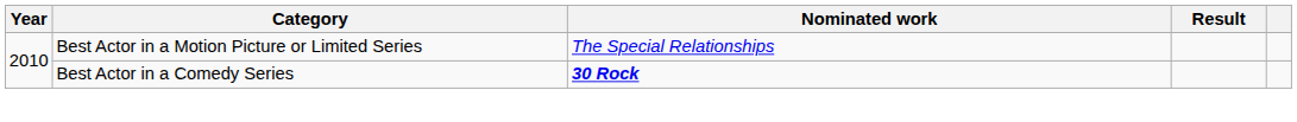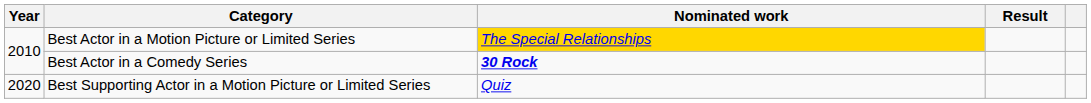 <table class="wikitable">
 <tr>
 <th scope="col" style="width:1em;">Year</th>
 <th scope="col" style="width:29em;">Category</th>
 <th scope="col" style="width:34em;">Nominated work</th>
 <th scope="col" style="width:5em;">Result</th>
 <th scope="col" style="width:1em;"></th>
 </tr>
 <tr>
 <td rowspan="2">2010</td>
 <td>Best Actor in a Motion Picture or Limited Series</td>
-<td><em><a href='#'>The Special Relationships</a></em></td>
+<td style="background: gold;"><em><a href='#'>The Special Relationships</a></em></td>
 <td></td>
 <td></td>
 </tr>
 <tr>
 <td>Best Actor in a Comedy Series</td>
 <td><strong><em><a href='#'>30 Rock</a></em></strong></td>
 <td></td>
 <td></td>
 </tr>
+<tr>
+<td>2020</td>
+<td>Best Supporting Actor in a Motion Picture or Limited Series</td>
+<td><em><a href='#'>Quiz</a></em></td>
+<td></td>
+<td></td>
+</tr>
 </table>
